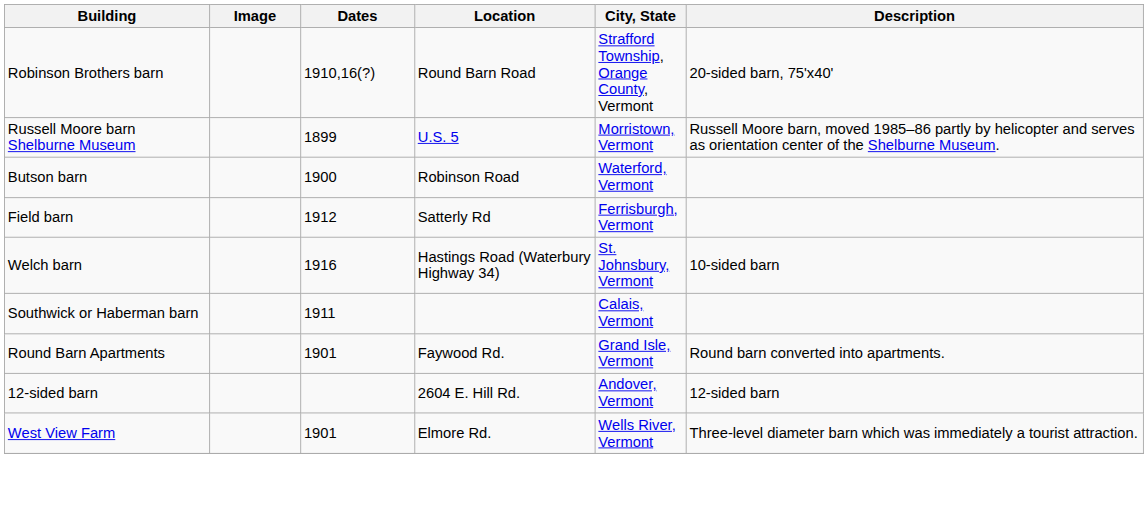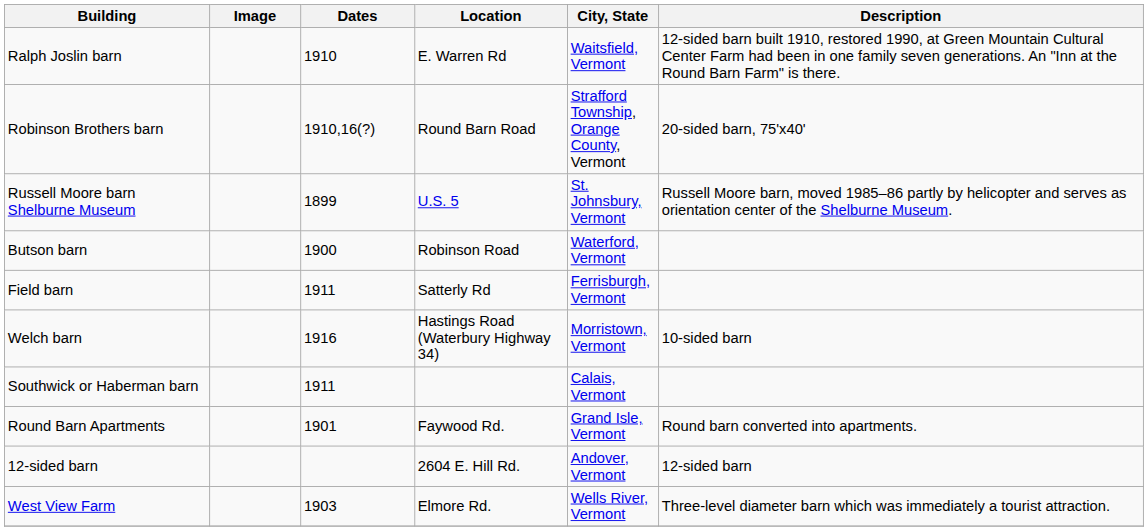 <table class="wikitable sortable" style="width:98%">
 <tr>
 <th style="width:18%;"><strong>Building</strong></th>
 <th style="width:8%;" class="unsortable"><strong>Image</strong></th>
 <th style="width:10%;"><strong>Dates</strong></th>
 <th><strong>Location</strong></th>
 <th style="width:8%;"><strong>City, State</strong></th>
 <th class="unsortable"><strong>Description</strong></th>
+</tr>
+<tr>
+<td>Ralph Joslin barn</td>
+<td></td>
+<td>1910</td>
+<td>E. Warren Rd<small></small></td>
+<td><a href='#'>Waitsfield, Vermont</a></td>
+<td>12-sided barn built 1910, restored 1990, at Green Mountain Cultural Center Farm had been in one family seven generations. An "Inn at the Round Barn Farm" is there.</td>
 </tr>
 <tr>
 <td>Robinson Brothers barn</td>
 <td></td>
 <td>1910,16(?)</td>
 <td>Round Barn Road<small></small></td>
 <td><a href='#'>Strafford Township</a>, <a href='#'>Orange County</a>, Vermont</td>
 <td>20-sided barn, 75'x40'</td>
 </tr>
 <tr>
 <td>Russell Moore barn<br><a href='#'>Shelburne Museum</a></td>
 <td></td>
 <td>1899</td>
 <td><a href='#'>U.S. 5</a><small></small></td>
-<td><a href='#'>Morristown, Vermont</a></td>
+<td><a href='#'>St. Johnsbury, Vermont</a></td>
 <td>Russell Moore barn, moved 1985–86 partly by helicopter and serves as orientation center of the <a href='#'>Shelburne Museum</a>.</td>
 </tr>
 <tr>
 <td>Butson barn</td>
 <td></td>
 <td>1900</td>
 <td>Robinson Road<small></small></td>
 <td><a href='#'>Waterford, Vermont</a></td>
 <td></td>
 </tr>
 <tr>
 <td>Field barn</td>
 <td></td>
-<td>1912</td>
+<td>1911</td>
 <td>Satterly Rd<small></small></td>
 <td><a href='#'>Ferrisburgh, Vermont</a></td>
 <td></td>
 </tr>
 <tr>
 <td>Welch barn</td>
 <td></td>
 <td>1916</td>
 <td>Hastings Road (Waterbury Highway 34)<small></small></td>
-<td><a href='#'>St. Johnsbury, Vermont</a></td>
+<td><a href='#'>Morristown, Vermont</a></td>
 <td>10-sided barn</td>
 </tr>
 <tr>
 <td>Southwick or Haberman barn</td>
 <td></td>
 <td>1911</td>
 <td></td>
 <td><a href='#'>Calais, Vermont</a></td>
 <td></td>
 </tr>
 <tr>
 <td>Round Barn Apartments</td>
 <td></td>
 <td>1901</td>
 <td>Faywood Rd.<small></small></td>
 <td><a href='#'>Grand Isle, Vermont</a></td>
 <td>Round barn converted into apartments.</td>
 </tr>
 <tr>
 <td>12-sided barn</td>
 <td></td>
 <td></td>
 <td>2604 E. Hill Rd.<small></small></td>
 <td><a href='#'>Andover, Vermont</a></td>
 <td>12-sided barn</td>
 </tr>
 <tr>
 <td><a href='#'>West View Farm</a></td>
 <td></td>
-<td>1901</td>
+<td>1903</td>
 <td>Elmore Rd.<small></small></td>
 <td><a href='#'>Wells River, Vermont</a></td>
 <td>Three-level  diameter barn which was immediately a tourist attraction.</td>
 </tr>
 <tr>
 </tr>
 </table>
